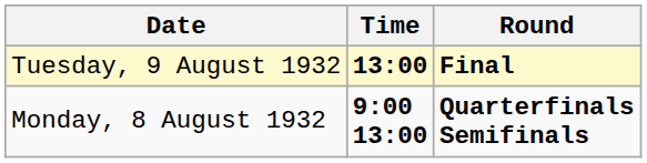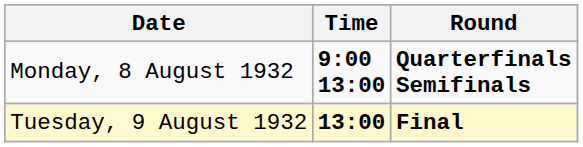 <table class="wikitable">
 <tr>
 <th>Date</th>
 <th>Time</th>
 <th>Round</th>
 </tr>
+<tr>
+<td>Monday, 8 August 1932</td>
+<td><strong>9:00</strong><br><strong>13:00</strong></td>
+<td><strong>Quarterfinals</strong><br><strong>Semifinals</strong></td>
+</tr>
 <tr style=background:lemonchiffon>
 <td>Tuesday, 9 August 1932</td>
 <td><strong>13:00</strong></td>
 <td><strong>Final</strong></td>
 </tr>
-<tr>
-<td>Monday, 8 August 1932</td>
-<td><strong>9:00</strong><br><strong>13:00</strong></td>
-<td><strong>Quarterfinals</strong><br><strong>Semifinals</strong></td>
-</tr>
 </table>
